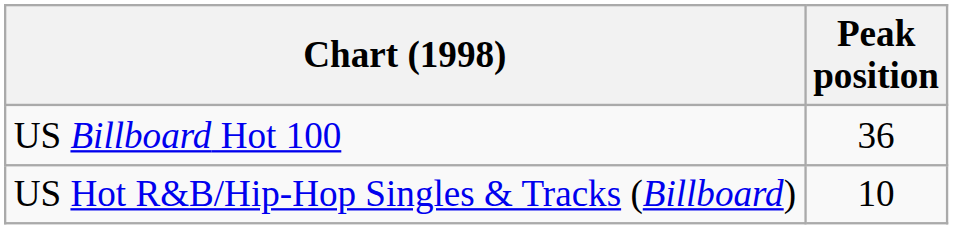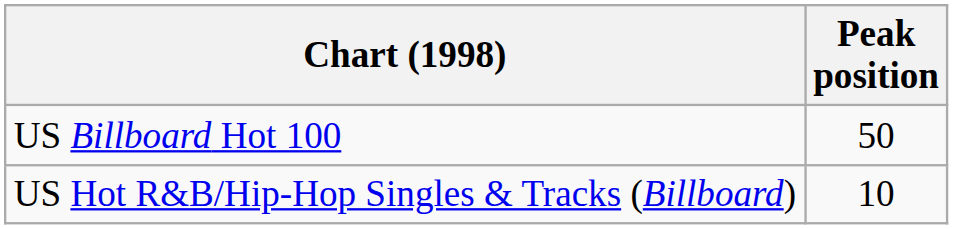 <table Class = "wikitable sortable">
 <tr>
 <th>Chart (1998)</th>
 <th>Peak<br>position</th>
 </tr>
 <tr>
 <td>US <a href='#'><em>Billboard</em> Hot 100</a></td>
-<td align=center>36</td>
+<td align=center>50</td>
 </tr>
 <tr>
 <td>US <a href='#'>Hot R&B/Hip-Hop Singles & Tracks</a> (<em><a href='#'>Billboard</a></em>)</td>
 <td align=center>10</td>
 </tr>
 </table>
